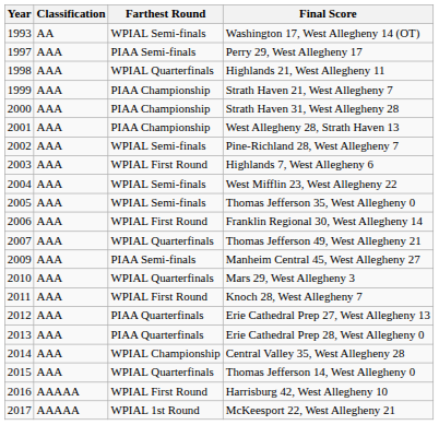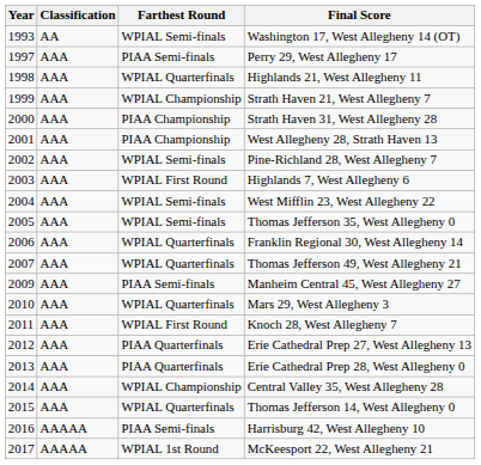 <table class="wikitable">
 <tr>
 <th>Year</th>
 <th>Classification</th>
 <th>Farthest Round</th>
 <th>Final Score</th>
 </tr>
 <tr>
 <td>1993</td>
 <td>AA</td>
 <td>WPIAL Semi-finals</td>
 <td>Washington 17, West Allegheny 14 (OT)</td>
 </tr>
 <tr>
 <td>1997</td>
 <td>AAA</td>
 <td>PIAA Semi-finals</td>
 <td>Perry 29, West Allegheny 17</td>
 </tr>
 <tr>
 <td>1998</td>
 <td>AAA</td>
 <td>WPIAL Quarterfinals</td>
 <td>Highlands 21, West Allegheny 11</td>
 </tr>
 <tr>
 <td>1999</td>
 <td>AAA</td>
-<td>PIAA Championship</td>
+<td>WPIAL Championship</td>
 <td>Strath Haven 21, West Allegheny 7</td>
 </tr>
 <tr>
 <td>2000</td>
 <td>AAA</td>
 <td>PIAA Championship</td>
 <td>Strath Haven 31, West Allegheny 28</td>
 </tr>
 <tr>
 <td>2001</td>
 <td>AAA</td>
 <td>PIAA Championship</td>
 <td>West Allegheny 28, Strath Haven 13</td>
 </tr>
 <tr>
 <td>2002</td>
 <td>AAA</td>
 <td>WPIAL Semi-finals</td>
 <td>Pine-Richland 28, West Allegheny 7</td>
 </tr>
 <tr>
 <td>2003</td>
 <td>AAA</td>
 <td>WPIAL First Round</td>
 <td>Highlands 7, West Allegheny 6</td>
 </tr>
 <tr>
 <td>2004</td>
 <td>AAA</td>
 <td>WPIAL Semi-finals</td>
 <td>West Mifflin 23, West Allegheny 22</td>
 </tr>
 <tr>
 <td>2005</td>
 <td>AAA</td>
 <td>WPIAL Semi-finals</td>
 <td>Thomas Jefferson 35, West Allegheny 0</td>
 </tr>
 <tr>
 <td>2006</td>
 <td>AAA</td>
-<td>WPIAL First Round</td>
+<td>WPIAL Quarterfinals</td>
 <td>Franklin Regional 30, West Allegheny 14</td>
 </tr>
 <tr>
 <td>2007</td>
 <td>AAA</td>
 <td>WPIAL Quarterfinals</td>
 <td>Thomas Jefferson 49, West Allegheny 21</td>
 </tr>
 <tr>
 <td>2009</td>
 <td>AAA</td>
 <td>PIAA Semi-finals</td>
 <td>Manheim Central 45, West Allegheny 27</td>
 </tr>
 <tr>
 <td>2010</td>
 <td>AAA</td>
 <td>WPIAL Quarterfinals</td>
 <td>Mars 29, West Allegheny 3</td>
 </tr>
 <tr>
 <td>2011</td>
 <td>AAA</td>
 <td>WPIAL First Round</td>
 <td>Knoch 28, West Allegheny 7</td>
 </tr>
 <tr>
 <td>2012</td>
 <td>AAA</td>
 <td>PIAA Quarterfinals</td>
 <td>Erie Cathedral Prep 27, West Allegheny 13</td>
 </tr>
 <tr>
 <td>2013</td>
 <td>AAA</td>
 <td>PIAA Quarterfinals</td>
 <td>Erie Cathedral Prep 28, West Allegheny 0</td>
 </tr>
 <tr>
 <td>2014</td>
 <td>AAA</td>
 <td>WPIAL Championship</td>
 <td>Central Valley 35, West Allegheny 28</td>
 </tr>
 <tr>
 <td>2015</td>
 <td>AAA</td>
 <td>WPIAL Quarterfinals</td>
 <td>Thomas Jefferson 14, West Allegheny 0</td>
 </tr>
 <tr>
 <td>2016</td>
 <td>AAAAA</td>
-<td>WPIAL First Round</td>
+<td>PIAA Semi-finals</td>
 <td>Harrisburg 42, West Allegheny 10</td>
 </tr>
 <tr>
 <td>2017</td>
 <td>AAAAA</td>
 <td>WPIAL 1st Round</td>
 <td>McKeesport 22, West Allegheny 21</td>
 </tr>
 </table>
